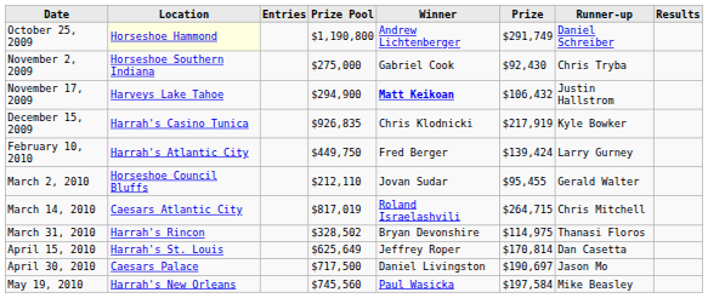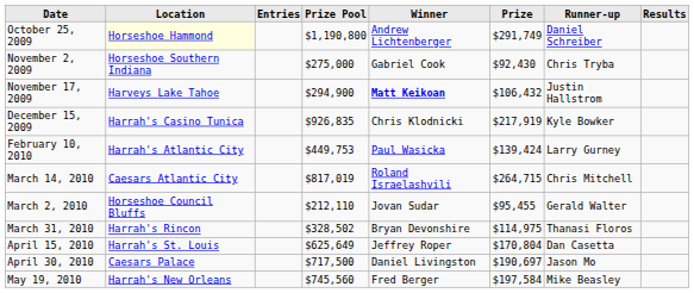 <table class="wikitable">
 <tr>
 <th style="background: #E9E9E9;">Date</th>
 <th style="background: #E9E9E9;">Location</th>
 <th style="background: #E9E9E9;">Entries</th>
 <th style="background: #E9E9E9;">Prize Pool</th>
 <th style="background: #E9E9E9;">Winner</th>
 <th style="background: #E9E9E9;">Prize</th>
 <th style="background: #E9E9E9;">Runner-up</th>
 <th style="background: #E9E9E9;">Results</th>
 </tr>
 <tr>
 <td>October 25, 2009</td>
 <td style="background: lightyellow;"><a href='#'>Horseshoe Hammond</a></td>
 <td></td>
 <td>$1,190,800</td>
 <td> <a href='#'>Andrew Lichtenberger</a></td>
 <td>$291,749</td>
 <td> <a href='#'>Daniel Schreiber</a></td>
 <td></td>
 </tr>
 <tr>
 <td>November 2, 2009</td>
 <td><a href='#'>Horseshoe Southern Indiana</a></td>
 <td></td>
 <td>$275,000</td>
 <td> Gabriel Cook</td>
 <td>$92,430</td>
 <td> Chris Tryba</td>
 <td></td>
 </tr>
 <tr>
 <td>November 17, 2009</td>
 <td><a href='#'>Harveys Lake Tahoe</a></td>
 <td></td>
 <td>$294,900</td>
 <td><strong> <a href='#'>Matt Keikoan</a></strong></td>
 <td>$106,432</td>
 <td> Justin Hallstrom</td>
 <td></td>
 </tr>
 <tr>
 <td>December 15, 2009</td>
 <td><a href='#'>Harrah's Casino Tunica</a></td>
 <td></td>
 <td>$926,835</td>
 <td> Chris Klodnicki</td>
 <td>$217,919</td>
 <td> Kyle Bowker</td>
 <td></td>
 </tr>
 <tr>
 <td>February 10, 2010</td>
 <td><a href='#'>Harrah's Atlantic City</a></td>
 <td></td>
-<td>$449,750</td>
-<td> Fred Berger</td>
+<td>$449,753</td>
+<td> <a href='#'>Paul Wasicka</a></td>
 <td>$139,424</td>
 <td> Larry Gurney</td>
+<td></td>
+</tr>
+<tr>
+<td>March 14, 2010</td>
+<td><a href='#'>Caesars Atlantic City</a></td>
+<td></td>
+<td>$817,019</td>
+<td> <a href='#'>Roland Israelashvili</a></td>
+<td>$264,715</td>
+<td> Chris Mitchell</td>
 <td></td>
 </tr>
 <tr>
 <td>March 2, 2010</td>
 <td><a href='#'>Horseshoe Council Bluffs</a></td>
 <td></td>
 <td>$212,110</td>
 <td> Jovan Sudar</td>
 <td>$95,455</td>
 <td> Gerald Walter</td>
-<td></td>
-</tr>
-<tr>
-<td>March 14, 2010</td>
-<td><a href='#'>Caesars Atlantic City</a></td>
-<td></td>
-<td>$817,019</td>
-<td> <a href='#'>Roland Israelashvili</a></td>
-<td>$264,715</td>
-<td> Chris Mitchell</td>
 <td></td>
 </tr>
 <tr>
 <td>March 31, 2010</td>
 <td><a href='#'>Harrah's Rincon</a></td>
 <td></td>
 <td>$328,502</td>
 <td> Bryan Devonshire</td>
 <td>$114,975</td>
 <td> Thanasi Floros</td>
 <td></td>
 </tr>
 <tr>
 <td>April 15, 2010</td>
 <td><a href='#'>Harrah's St. Louis</a></td>
 <td></td>
 <td>$625,649</td>
 <td> Jeffrey Roper</td>
-<td>$170,814</td>
+<td>$170,804</td>
 <td> Dan Casetta</td>
 <td></td>
 </tr>
 <tr>
 <td>April 30, 2010</td>
 <td><a href='#'>Caesars Palace</a></td>
 <td></td>
 <td>$717,500</td>
 <td> Daniel Livingston</td>
 <td>$190,697</td>
 <td> Jason Mo</td>
 <td></td>
 </tr>
 <tr>
 <td>May 19, 2010</td>
 <td><a href='#'>Harrah's New Orleans</a></td>
 <td></td>
 <td>$745,560</td>
-<td> <a href='#'>Paul Wasicka</a></td>
+<td> Fred Berger</td>
 <td>$197,584</td>
 <td> Mike Beasley</td>
 <td></td>
 </tr>
 </table>
